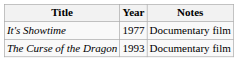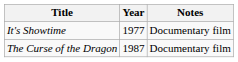 <table class="wikitable sortable">
 <tr>
 <th>Title</th>
 <th>Year</th>
 <th>Notes</th>
 </tr>
 <tr>
 <td><em>It's Showtime</em></td>
 <td>1977</td>
 <td>Documentary film</td>
 </tr>
 <tr>
 <td><em>The Curse of the Dragon</em></td>
-<td>1993</td>
+<td>1987</td>
 <td>Documentary film</td>
 </tr>
 </table>
